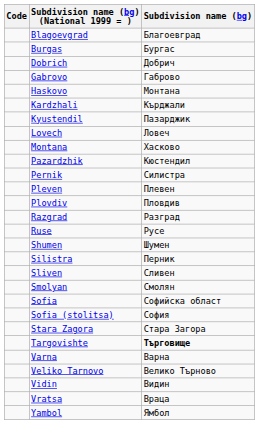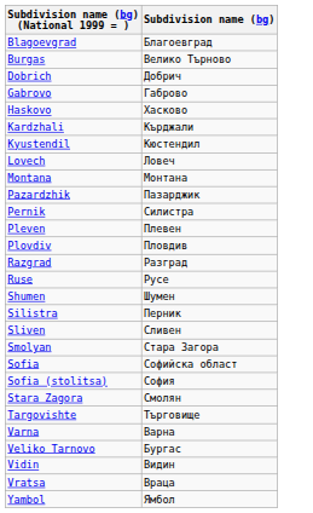 <table class="wikitable sortable">
 <tr>
-<th>Code</th>
 <th>Subdivision name (<a href='#'>bg</a>)<br>(National 1999 = )</th>
 <th>Subdivision name (<a href='#'>bg</a>)<br></th>
 </tr>
 <tr>
-<td></td>
 <td><a href='#'>Blagoevgrad</a></td>
 <td>Благоевград</td>
 </tr>
 <tr>
-<td></td>
 <td><a href='#'>Burgas</a></td>
-<td>Бургас</td>
+<td>Велико Търново</td>
 </tr>
 <tr>
-<td></td>
 <td><a href='#'>Dobrich</a></td>
 <td>Добрич</td>
 </tr>
 <tr>
-<td></td>
 <td><a href='#'>Gabrovo</a></td>
 <td>Габрово</td>
 </tr>
 <tr>
-<td></td>
 <td><a href='#'>Haskovo</a></td>
-<td>Монтана</td>
+<td>Хасково</td>
 </tr>
 <tr>
-<td></td>
 <td><a href='#'>Kardzhali</a></td>
 <td>Кърджали</td>
 </tr>
 <tr>
-<td></td>
 <td><a href='#'>Kyustendil</a></td>
-<td>Пазарджик</td>
+<td>Кюстендил</td>
 </tr>
 <tr>
-<td></td>
 <td><a href='#'>Lovech</a></td>
 <td>Ловеч</td>
 </tr>
 <tr>
-<td></td>
 <td><a href='#'>Montana</a></td>
-<td>Хасково</td>
+<td>Монтана</td>
 </tr>
 <tr>
-<td></td>
 <td><a href='#'>Pazardzhik</a></td>
-<td>Кюстендил</td>
+<td>Пазарджик</td>
 </tr>
 <tr>
-<td></td>
 <td><a href='#'>Pernik</a></td>
 <td>Силистра</td>
 </tr>
 <tr>
-<td></td>
 <td><a href='#'>Pleven</a></td>
 <td>Плевен</td>
 </tr>
 <tr>
-<td></td>
 <td><a href='#'>Plovdiv</a></td>
 <td>Пловдив</td>
 </tr>
 <tr>
-<td></td>
 <td><a href='#'>Razgrad</a></td>
 <td>Разград</td>
 </tr>
 <tr>
-<td></td>
 <td><a href='#'>Ruse</a></td>
 <td>Русе</td>
 </tr>
 <tr>
-<td></td>
 <td><a href='#'>Shumen</a></td>
 <td>Шумен</td>
 </tr>
 <tr>
-<td></td>
 <td><a href='#'>Silistra</a></td>
 <td>Перник</td>
 </tr>
 <tr>
-<td></td>
 <td><a href='#'>Sliven</a></td>
 <td>Сливен</td>
 </tr>
 <tr>
-<td></td>
 <td><a href='#'>Smolyan</a></td>
-<td>Смолян</td>
+<td>Стара Загора</td>
 </tr>
 <tr>
-<td></td>
 <td><a href='#'>Sofia</a></td>
 <td>Софийска област</td>
 </tr>
 <tr>
-<td></td>
 <td><a href='#'>Sofia (stolitsa)</a></td>
 <td>София</td>
 </tr>
 <tr>
-<td></td>
 <td><a href='#'>Stara Zagora</a></td>
-<td>Стара Загора</td>
+<td>Смолян</td>
 </tr>
 <tr>
-<td></td>
 <td><a href='#'>Targovishte</a></td>
-<td><strong>Търговище</strong></td>
+<td>Търговище</td>
 </tr>
 <tr>
-<td></td>
 <td><a href='#'>Varna</a></td>
 <td>Варна</td>
 </tr>
 <tr>
-<td></td>
 <td><a href='#'>Veliko Tarnovo</a></td>
-<td>Велико Търново</td>
+<td>Бургас</td>
 </tr>
 <tr>
-<td></td>
 <td><a href='#'>Vidin</a></td>
 <td>Видин</td>
 </tr>
 <tr>
-<td></td>
 <td><a href='#'>Vratsa</a></td>
 <td>Враца</td>
 </tr>
 <tr>
-<td></td>
 <td><a href='#'>Yambol</a></td>
 <td>Ямбол</td>
 </tr>
 </table>
